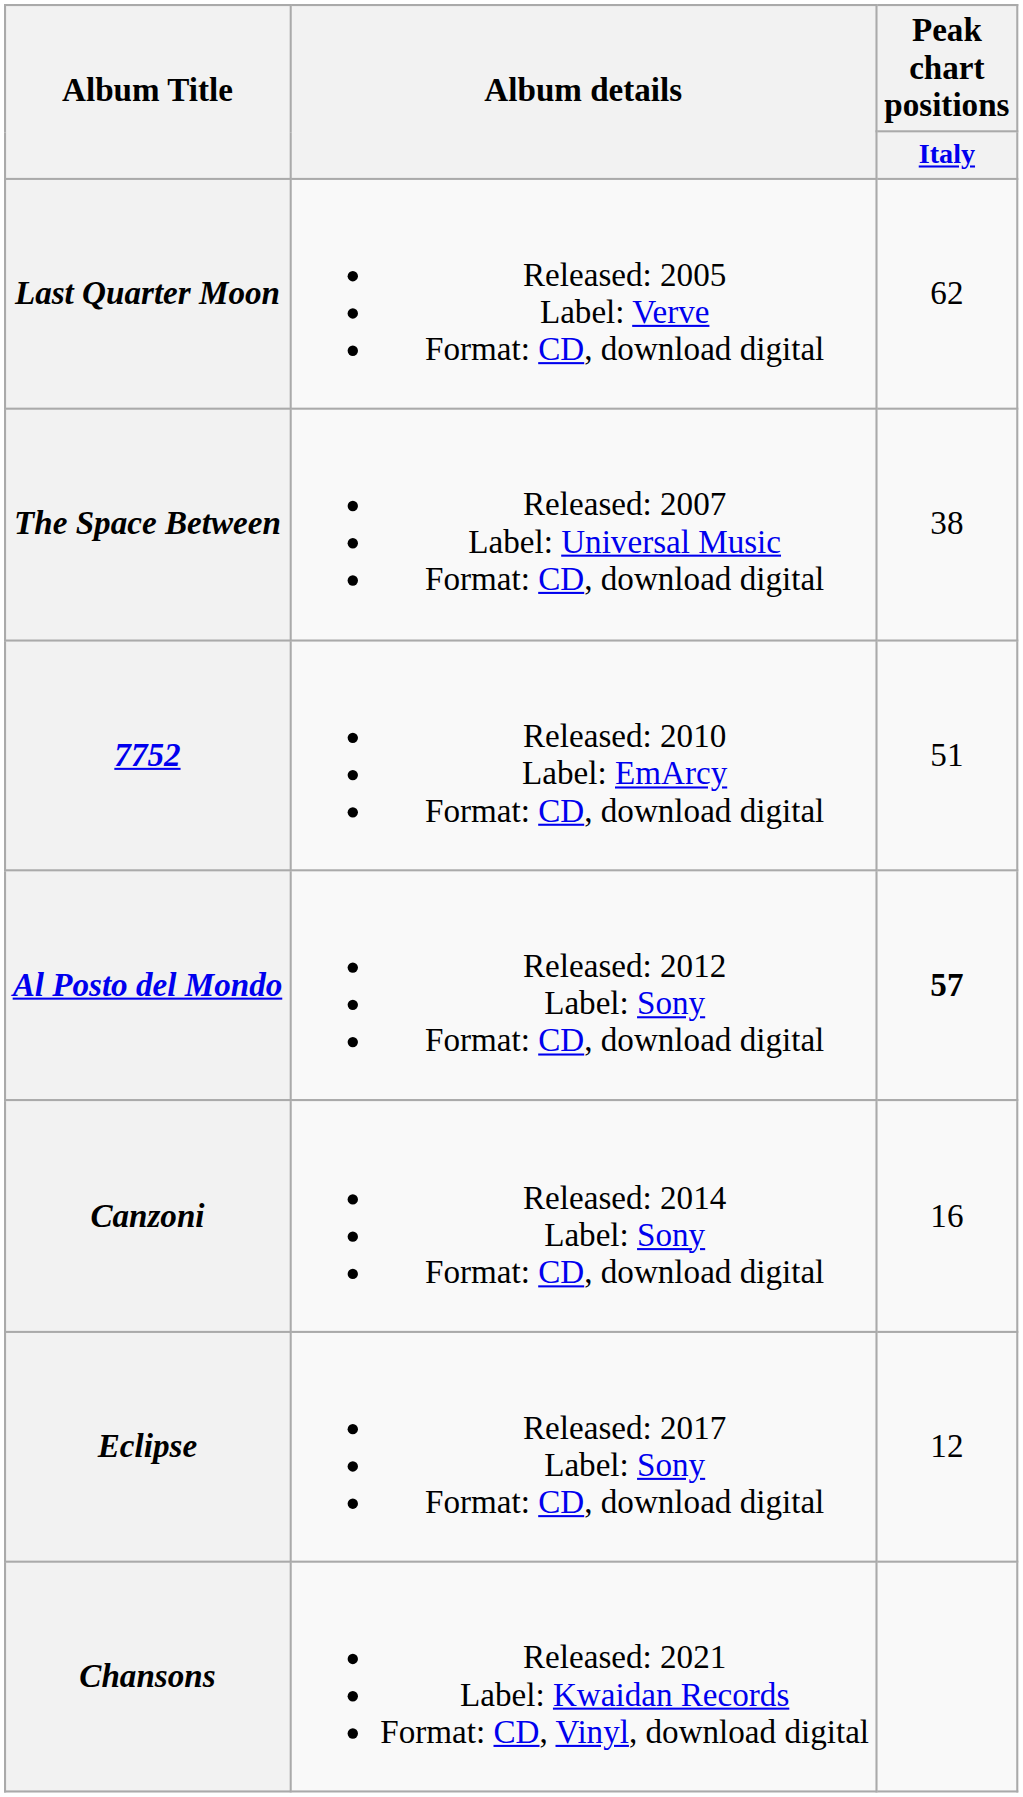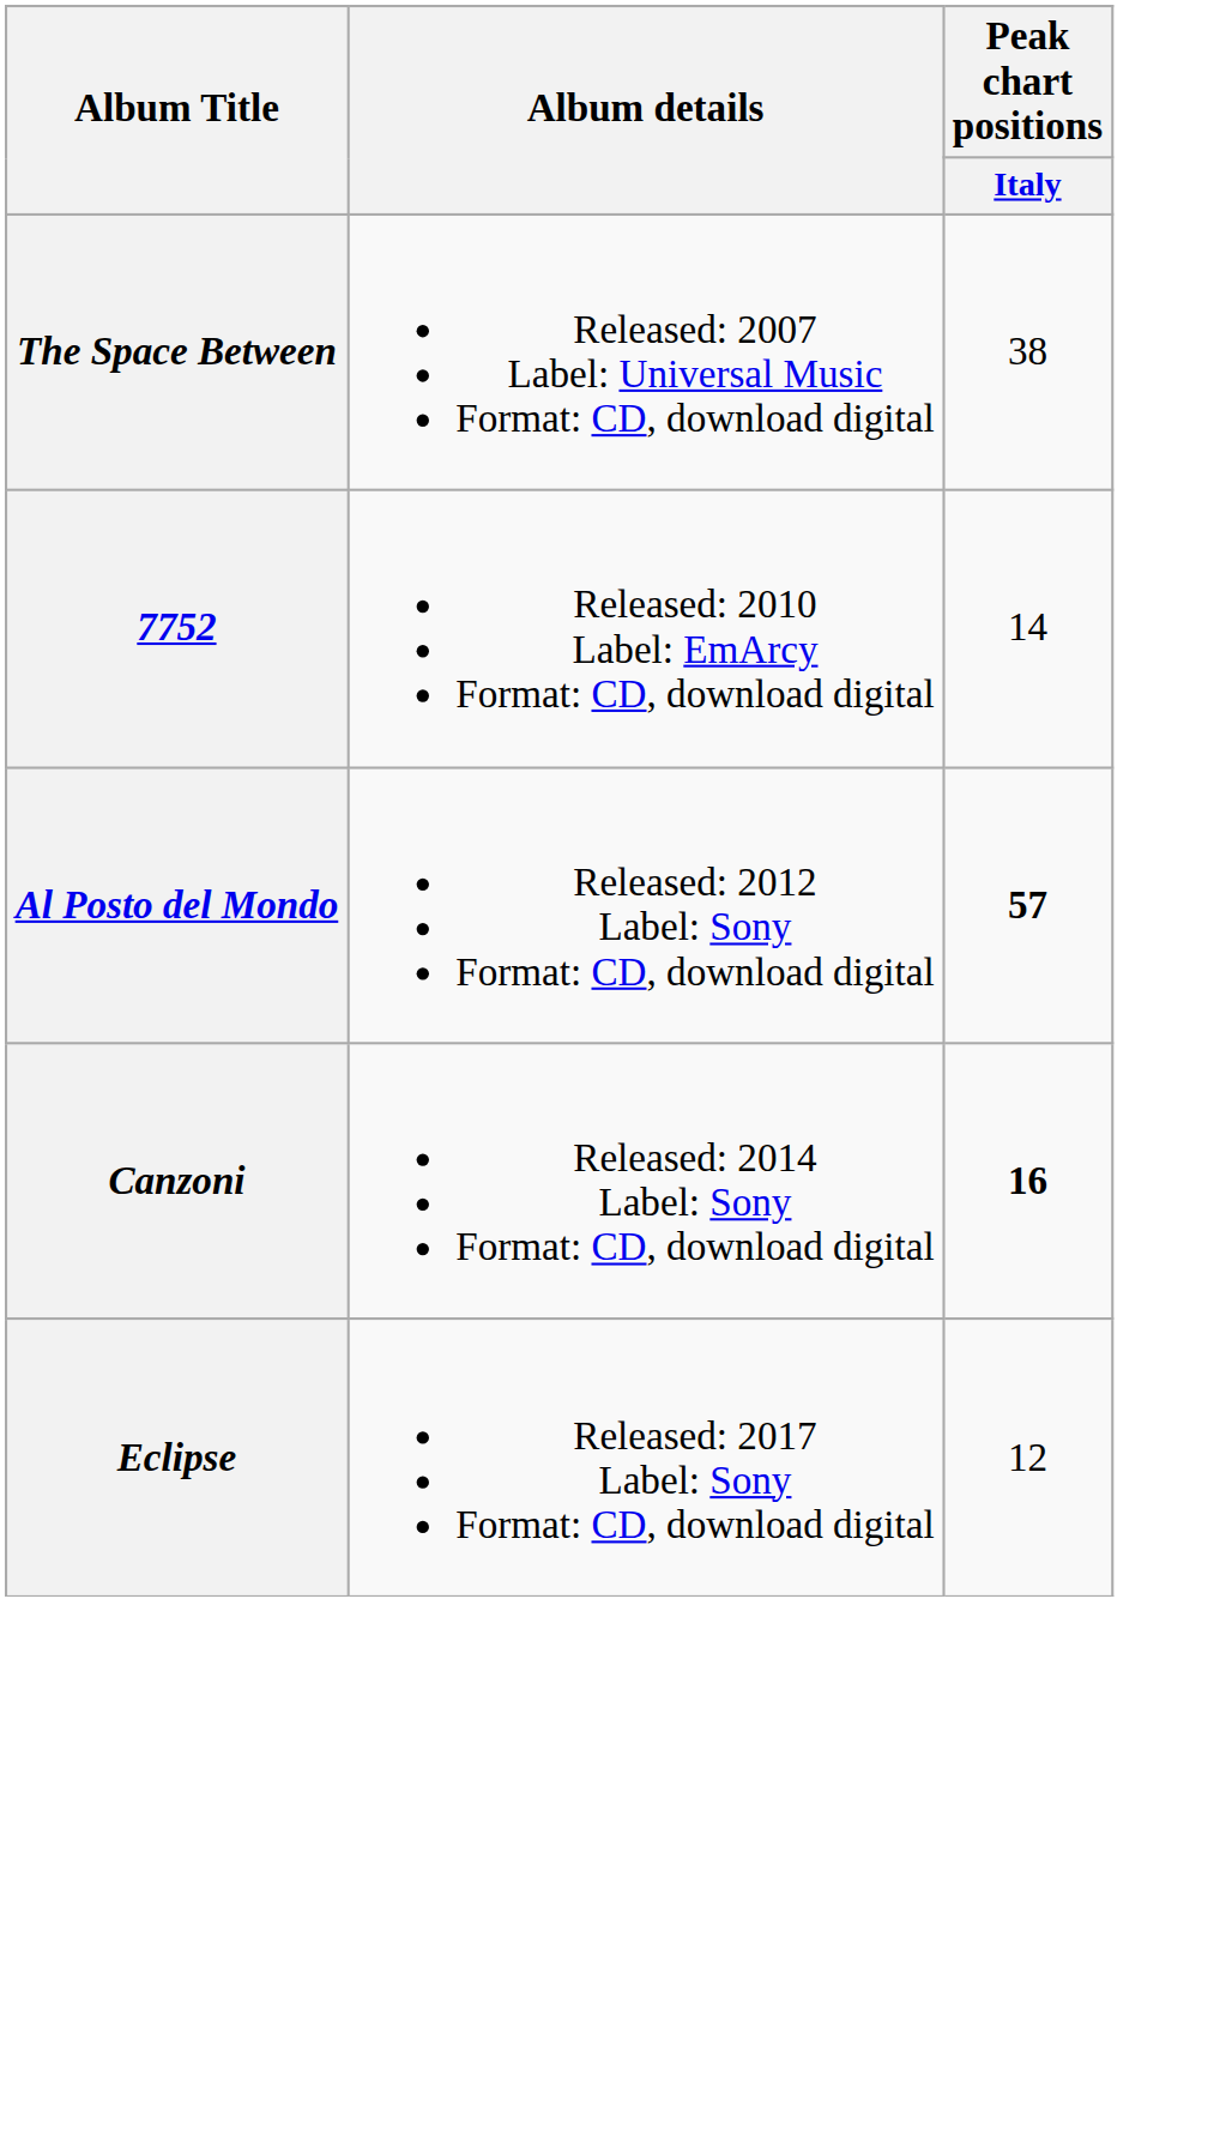 <table class="wikitable plainrowheaders" style="text-align:center;" border="1">
 <tr>
 <th scope="col" rowspan="2">Album Title</th>
 <th scope="col" rowspan="2">Album details</th>
 <th scope="col" colspan="1">Peak chart positions</th>
 </tr>
 <tr>
 <th scope="col" style="width:3em;font-size:85%;"><a href='#'>Italy</a></th>
 </tr>
 <tr>
-<th scope="row"><em>Last Quarter Moon</em></th>
-<td><br><ul><li>Released: 2005</li><li>Label: <a href='#'>Verve</a></li><li>Format: <a href='#'>CD</a>, download digital</li></ul></td>
-<td>62</td>
-</tr>
-<tr>
 <th scope="row"><em>The Space Between</em></th>
 <td><br><ul><li>Released: 2007</li><li>Label: <a href='#'>Universal Music</a></li><li>Format: <a href='#'>CD</a>, download digital</li></ul></td>
 <td>38</td>
 </tr>
 <tr>
 <th scope="row"><em><a href='#'>7752</a></em></th>
 <td><br><ul><li>Released: 2010</li><li>Label: <a href='#'>EmArcy</a></li><li>Format: <a href='#'>CD</a>, download digital</li></ul></td>
-<td>51</td>
+<td>14</td>
 </tr>
 <tr>
 <th scope="row"><em><a href='#'>Al Posto del Mondo</a></em></th>
 <td><br><ul><li>Released: 2012</li><li>Label: <a href='#'>Sony</a></li><li>Format: <a href='#'>CD</a>, download digital</li></ul></td>
 <td><strong>57</strong></td>
 </tr>
 <tr>
 <th scope="row"><em>Canzoni</em></th>
 <td><br><ul><li>Released: 2014</li><li>Label: <a href='#'>Sony</a></li><li>Format: <a href='#'>CD</a>, download digital</li></ul></td>
-<td>16</td>
+<td><strong>16</strong></td>
 </tr>
 <tr>
 <th scope="row"><em>Eclipse</em></th>
 <td><br><ul><li>Released: 2017</li><li>Label: <a href='#'>Sony</a></li><li>Format: <a href='#'>CD</a>, download digital</li></ul></td>
 <td>12</td>
 </tr>
-<tr>
-<th scope="row"><em>Chansons</em></th>
-<td><br><ul><li>Released: 2021</li><li>Label: <a href='#'>Kwaidan Records</a></li><li>Format: <a href='#'>CD</a>, <a href='#'>Vinyl</a>, download digital</li></ul></td>
-<td></td>
-</tr>
 </table>
